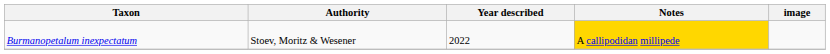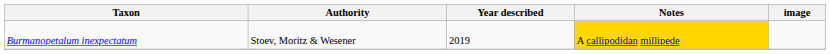 <table class="wikitable sortable" align="center" width="100%">
 <tr>
 <th>Taxon</th>
 <th>Authority</th>
 <th>Year described</th>
 <th>Notes</th>
 <th>image</th>
 </tr>
 <tr>
 <td><br><em><a href='#'>Burmanopetalum inexpectatum</a></em></td>
 <td><br>Stoev, Moritz & Wesener</td>
-<td><br>2022</td>
+<td><br>2019</td>
 <td style="background: gold;"><br>A <a href='#'>callipodidan</a> <a href='#'>millipede</a></td>
 <td><br></td>
 </tr>
 <tr>
 </tr>
 </table>
